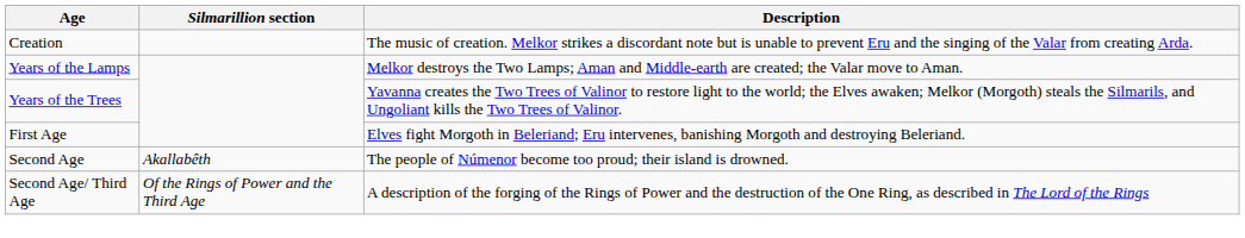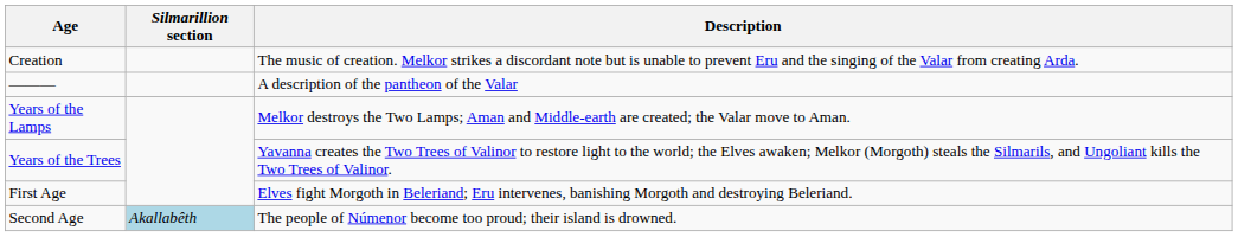 <table class="wikitable" style="margin-left: auto; margin-right: auto; border: none;">
 <tr>
 <th>Age</th>
 <th><em>Silmarillion</em> section</th>
 <th>Description</th>
 </tr>
 <tr>
 <td>Creation</td>
 <td></td>
 <td>The music of creation. <a href='#'>Melkor</a> strikes a discordant note but is unable to prevent <a href='#'>Eru</a> and the singing of the <a href='#'>Valar</a> from creating <a href='#'>Arda</a>.</td>
+</tr>
+<tr>
+<td>———</td>
+<td></td>
+<td>A description of the <a href='#'>pantheon</a> of the <a href='#'>Valar</a></td>
 </tr>
 <tr>
 <td><a href='#'>Years of the Lamps</a></td>
 <td rowspan=3></td>
 <td><a href='#'>Melkor</a> destroys the Two Lamps; <a href='#'>Aman</a> and <a href='#'>Middle-earth</a> are created; the Valar move to Aman.</td>
 </tr>
 <tr>
 <td><a href='#'>Years of the Trees</a></td>
 <td><a href='#'>Yavanna</a> creates the <a href='#'>Two Trees of Valinor</a> to restore light to the world; the Elves awaken; Melkor (Morgoth) steals the <a href='#'>Silmarils</a>, and <a href='#'>Ungoliant</a> kills the <a href='#'>Two Trees of Valinor</a>.</td>
 </tr>
 <tr ≥>
 <td>First Age</td>
 <td><a href='#'>Elves</a> fight Morgoth in <a href='#'>Beleriand</a>; <a href='#'>Eru</a> intervenes, banishing Morgoth and destroying Beleriand.</td>
 </tr>
 <tr>
 <td>Second Age</td>
-<td><em>Akallabêth</em></td>
+<td style="background: lightblue;"><em>Akallabêth</em></td>
 <td>The people of <a href='#'>Númenor</a> become too proud; their island is drowned.</td>
 </tr>
-<tr>
-<td>Second Age/ Third Age</td>
-<td><em>Of the Rings of Power and the Third Age</em></td>
-<td>A description of the forging of the Rings of Power and the destruction of the One Ring, as described in <em><a href='#'>The Lord of the Rings</a></em></td>
-</tr>
 </table>
